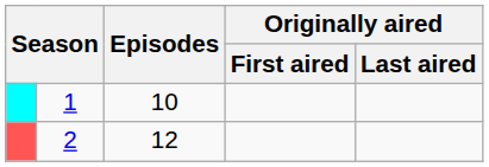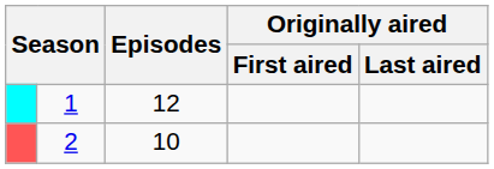 <table class="wikitable plainrowheaders" style="text-align:center;">
 <tr>
 <th colspan="2" rowspan="2">Season</th>
 <th rowspan="2">Episodes</th>
 <th colspan="2">Originally aired</th>
 </tr>
 <tr>
 <th>First aired</th>
 <th>Last aired</th>
 </tr>
 <tr>
 <td scope="row" style="background-color:#00FFFF;"></td>
 <td><a href='#'>1</a></td>
-<td>10</td>
+<td>12</td>
 <td></td>
 <td></td>
 </tr>
 <tr>
 <td scope="row" style="background-color:#ff5555;"></td>
 <td><a href='#'>2</a></td>
-<td>12</td>
+<td>10</td>
 <td></td>
 <td></td>
 </tr>
 </table>
